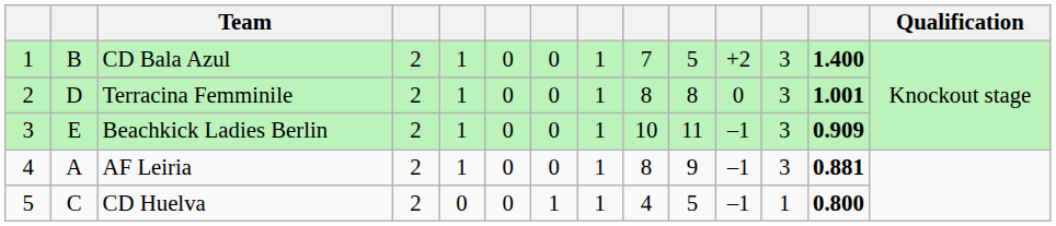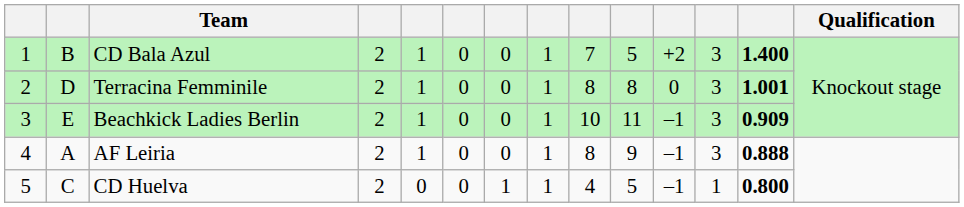 <table class="wikitable" style="font-size: 100%">
 <tr>
 <th width="25"></th>
 <th width="25"></th>
 <th width="200">Team</th>
 <th width="25"></th>
 <th width="25"></th>
 <th width="25"></th>
 <th width="25"></th>
 <th width="25"></th>
 <th width="25"></th>
 <th width="25"></th>
 <th width="25"></th>
 <th width="25"></th>
 <th width="25"></th>
 <th width="120">Qualification</th>
 </tr>
 <tr align=center bgcolor=#bbf3bb>
 <td>1</td>
 <td>B</td>
 <td align=left> CD Bala Azul</td>
 <td>2</td>
 <td>1</td>
 <td>0</td>
 <td>0</td>
 <td>1</td>
 <td>7</td>
 <td>5</td>
 <td>+2</td>
 <td>3</td>
 <td><strong>1.400</strong></td>
 <td rowspan=3>Knockout stage</td>
 </tr>
 <tr align=center bgcolor=#bbf3bb>
 <td>2</td>
 <td>D</td>
 <td align=left> Terracina Femminile</td>
 <td>2</td>
 <td>1</td>
 <td>0</td>
 <td>0</td>
 <td>1</td>
 <td>8</td>
 <td>8</td>
 <td>0</td>
 <td>3</td>
 <td><strong>1.001</strong></td>
 </tr>
 <tr align=center bgcolor=#bbf3bb>
 <td>3</td>
 <td>E</td>
 <td align=left> Beachkick Ladies Berlin</td>
 <td>2</td>
 <td>1</td>
 <td>0</td>
 <td>0</td>
 <td>1</td>
 <td>10</td>
 <td>11</td>
 <td>–1</td>
 <td>3</td>
 <td><strong>0.909</strong></td>
 </tr>
 <tr align=center>
 <td>4</td>
 <td>A</td>
 <td align=left> AF Leiria</td>
 <td>2</td>
 <td>1</td>
 <td>0</td>
 <td>0</td>
 <td>1</td>
 <td>8</td>
 <td>9</td>
 <td>–1</td>
 <td>3</td>
-<td><strong>0.881</strong></td>
+<td><strong>0.888</strong></td>
 <td rowspan=2></td>
 </tr>
 <tr align=center>
 <td>5</td>
 <td>C</td>
 <td align=left> CD Huelva</td>
 <td>2</td>
 <td>0</td>
 <td>0</td>
 <td>1</td>
 <td>1</td>
 <td>4</td>
 <td>5</td>
 <td>–1</td>
 <td>1</td>
 <td><strong>0.800</strong></td>
 </tr>
 </table>
